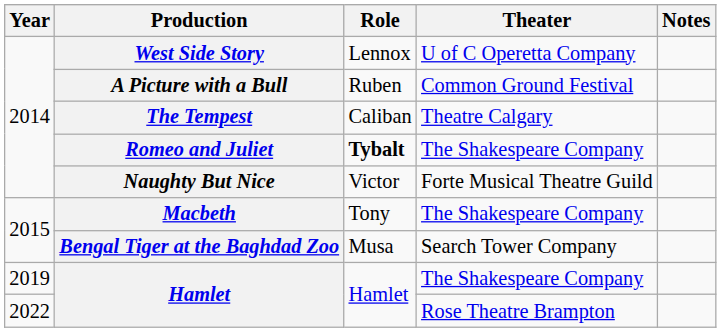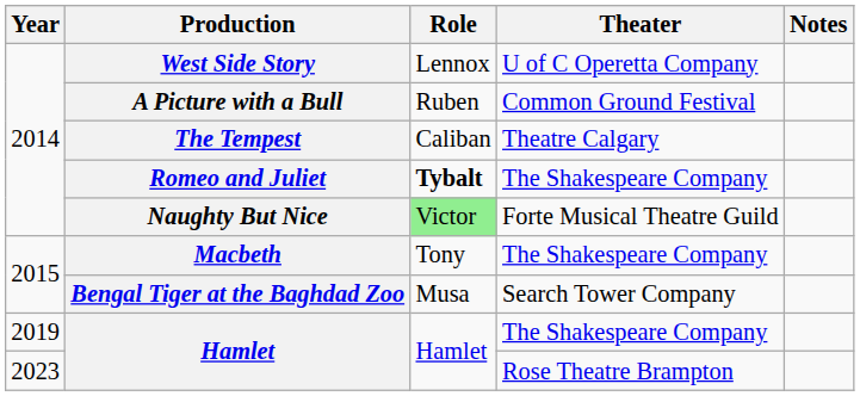 <table class="wikitable sortable plainrowheaders">
 <tr style="background:#ccc; text-align:center;">
 <th scope="col">Year</th>
 <th scope="col">Production</th>
 <th scope="col">Role</th>
 <th scope="col">Theater</th>
 <th scope="col" class="unsortable">Notes</th>
 </tr>
 <tr>
 <td rowspan="5">2014</td>
 <th scope=row><em><a href='#'>West Side Story</a></em></th>
 <td>Lennox</td>
 <td><a href='#'>U of C Operetta Company</a></td>
 <td></td>
 </tr>
 <tr>
 <th scope=row><em>A Picture with a Bull</em></th>
 <td>Ruben</td>
 <td><a href='#'>Common Ground Festival</a></td>
 <td></td>
 </tr>
 <tr>
 <th scope=row><em><a href='#'>The Tempest</a></em></th>
 <td>Caliban</td>
 <td><a href='#'>Theatre Calgary</a></td>
 <td></td>
 </tr>
 <tr>
 <th scope=row><em><a href='#'>Romeo and Juliet</a></em></th>
 <td><strong>Tybalt</strong></td>
 <td><a href='#'>The Shakespeare Company</a></td>
 <td></td>
 </tr>
 <tr>
 <th scope=row><em>Naughty But Nice</em></th>
-<td>Victor</td>
+<td style="background: lightgreen;">Victor</td>
 <td>Forte Musical Theatre Guild</td>
 <td></td>
 </tr>
 <tr>
 <td rowspan="2">2015</td>
 <th scope=row><em><a href='#'>Macbeth</a></em></th>
 <td>Tony</td>
 <td><a href='#'>The Shakespeare Company</a></td>
 <td></td>
 </tr>
 <tr>
 <th scope=row><em><a href='#'>Bengal Tiger at the Baghdad Zoo</a></em></th>
 <td>Musa</td>
 <td>Search Tower Company</td>
 <td></td>
 </tr>
 <tr>
 <td>2019</td>
 <th rowspan="2" scope="row"><em><a href='#'>Hamlet</a></em></th>
 <td rowspan="2"><a href='#'>Hamlet</a></td>
 <td><a href='#'>The Shakespeare Company</a></td>
 <td></td>
 </tr>
 <tr>
-<td>2022</td>
+<td>2023</td>
 <td><a href='#'>Rose Theatre Brampton</a></td>
 <td></td>
 </tr>
 </table>
